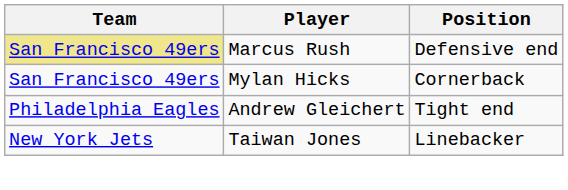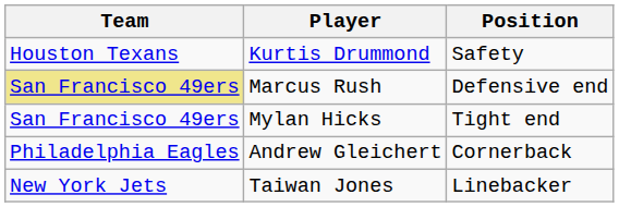 <table class="wikitable">
 <tr>
 <th><strong>Team</strong></th>
 <th><strong>Player</strong></th>
 <th><strong>Position</strong></th>
+</tr>
+<tr>
+<td><a href='#'>Houston Texans</a></td>
+<td><a href='#'>Kurtis Drummond</a></td>
+<td>Safety</td>
 </tr>
 <tr>
 <td style="background: khaki;"><a href='#'>San Francisco 49ers</a></td>
 <td>Marcus Rush</td>
 <td>Defensive end</td>
 </tr>
 <tr>
 <td><a href='#'>San Francisco 49ers</a></td>
 <td>Mylan Hicks</td>
-<td>Cornerback</td>
+<td>Tight end</td>
 </tr>
 <tr>
 <td><a href='#'>Philadelphia Eagles</a></td>
 <td>Andrew Gleichert</td>
-<td>Tight end</td>
+<td>Cornerback</td>
 </tr>
 <tr>
 <td><a href='#'>New York Jets</a></td>
 <td>Taiwan Jones</td>
 <td>Linebacker</td>
 </tr>
 </table>
